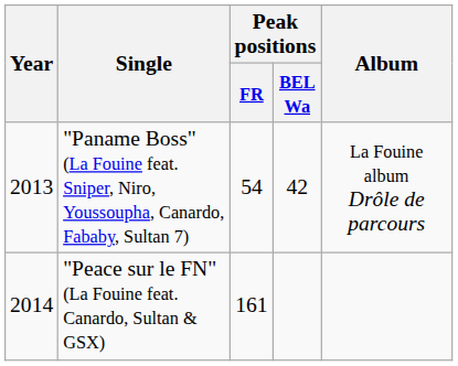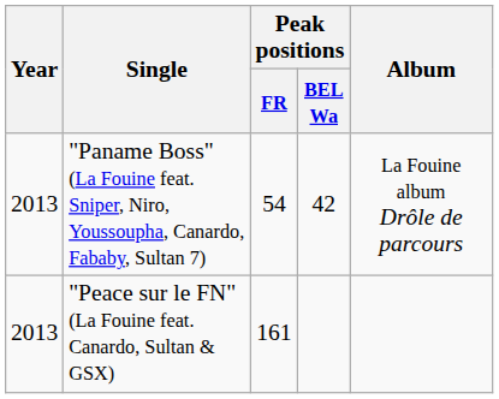 <table class="wikitable">
 <tr>
 <th align="center" rowspan="2" width="10">Year</th>
 <th align="center" rowspan="2" width="120">Single</th>
 <th align="center" colspan="2">Peak positions</th>
 <th align="center" rowspan="2" width="90">Album</th>
 </tr>
 <tr>
 <th width="20"><small><a href='#'>FR</a></small><br></th>
 <th width="20"><small><a href='#'>BEL <br>Wa</a></small><br></th>
 </tr>
 <tr>
 <td align="center" rowspan="1">2013</td>
 <td>"Paname Boss" <br><small>(<a href='#'>La Fouine</a> feat. <a href='#'>Sniper</a>, Niro, <a href='#'>Youssoupha</a>, Canardo, <a href='#'>Fababy</a>, Sultan 7)</small></td>
 <td align="center">54</td>
 <td align="center">42</td>
 <td align="center" rowspan="1"><small>La Fouine album</small><br><em>Drôle de parcours</em></td>
 </tr>
 <tr>
-<td align="center" rowspan="1">2014</td>
+<td align="center" rowspan="1">2013</td>
 <td>"Peace sur le FN" <br><small>(La Fouine feat. Canardo, Sultan & GSX)</small></td>
 <td align="center">161</td>
 <td align="center"></td>
 <td align="center" rowspan="1"></td>
 </tr>
 </table>
